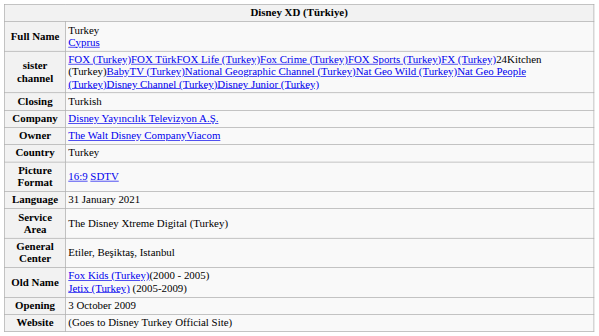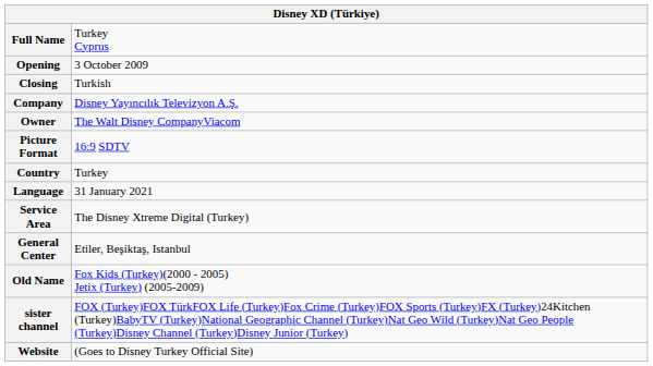 <table class="wikitable">
 <tr>
 <th colspan="2">Disney XD (Türkiye)</th>
 </tr>
 <tr>
 <th>Full Name</th>
 <td>Turkey<br><a href='#'>Cyprus</a></td>
 </tr>
 <tr>
-<th>sister channel</th>
-<td><a href='#'>FOX (Turkey)FOX Türk</a><a href='#'>FOX Life (Turkey)</a><a href='#'>Fox Crime (Turkey)</a><a href='#'>FOX Sports (Turkey)</a><a href='#'>FX (Turkey)</a>24Kitchen (Turkey)<a href='#'>BabyTV (Turkey)</a><a href='#'>National Geographic Channel (Turkey)</a><a href='#'>Nat Geo Wild (Turkey)</a><a href='#'>Nat Geo People (Turkey)</a><a href='#'>Disney Channel (Turkey)</a><a href='#'>Disney Junior (Turkey)</a></td>
+<th>Opening</th>
+<td>3 October 2009</td>
 </tr>
 <tr>
 <th>Closing</th>
 <td>Turkish</td>
 </tr>
 <tr>
 <th>Company</th>
 <td><a href='#'>Disney Yayıncılık Televizyon A.Ş.</a></td>
 </tr>
 <tr>
 <th>Owner</th>
 <td><a href='#'>The Walt Disney Company</a><a href='#'>Viacom</a></td>
 </tr>
 <tr>
+<th>Picture Format</th>
+<td><a href='#'>16:9</a> <a href='#'>SDTV</a></td>
+</tr>
+<tr>
 <th>Country</th>
 <td>Turkey</td>
-</tr>
-<tr>
-<th>Picture Format</th>
-<td><a href='#'>16:9</a> <a href='#'>SDTV</a></td>
 </tr>
 <tr>
 <th>Language</th>
 <td>31 January 2021</td>
 </tr>
 <tr>
 <th>Service Area</th>
 <td>The Disney Xtreme Digital (Turkey)</td>
 </tr>
 <tr>
 <th>General Center</th>
 <td>Etiler, Beşiktaş, Istanbul</td>
 </tr>
 <tr>
 <th>Old Name</th>
 <td><a href='#'>Fox Kids (Turkey)</a>(2000 - 2005)<br><a href='#'>Jetix (Turkey)</a> (2005-2009)</td>
 </tr>
 <tr>
-<th>Opening</th>
-<td>3 October 2009</td>
+<th>sister channel</th>
+<td><a href='#'>FOX (Turkey)FOX Türk</a><a href='#'>FOX Life (Turkey)</a><a href='#'>Fox Crime (Turkey)</a><a href='#'>FOX Sports (Turkey)</a><a href='#'>FX (Turkey)</a>24Kitchen (Turkey)<a href='#'>BabyTV (Turkey)</a><a href='#'>National Geographic Channel (Turkey)</a><a href='#'>Nat Geo Wild (Turkey)</a><a href='#'>Nat Geo People (Turkey)</a><a href='#'>Disney Channel (Turkey)</a><a href='#'>Disney Junior (Turkey)</a></td>
 </tr>
 <tr>
 <th>Website</th>
 <td> (Goes to Disney Turkey Official Site)</td>
 </tr>
 </table>
